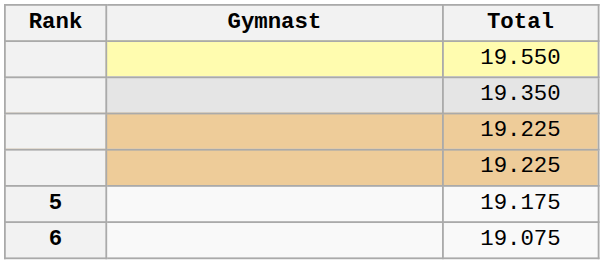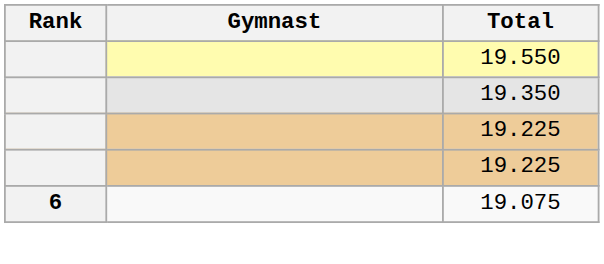 <table class="wikitable sortable" style="text-align:center; font-size:95%">
 <tr>
 <th scope="col" style="width:50px;">Rank</th>
 <th scope="col" style="width:180px;">Gymnast</th>
 <th scope="col" style="width:80px;">Total</th>
 </tr>
 <tr style="background:#fffcaf;">
 <th scope=row style="text-align:center"></th>
 <td style="text-align:left;"></td>
 <td>19.550</td>
 </tr>
 <tr style="background:#e5e5e5;">
 <th scope=row style="text-align:center"></th>
 <td style="text-align:left;"></td>
 <td>19.350</td>
 </tr>
 <tr style="background:#ec9;">
 <th scope=row style="text-align:center"></th>
 <td style="text-align:left;"></td>
 <td>19.225</td>
 </tr>
 <tr style="background:#ec9;">
 <th scope=row style="text-align:center"></th>
 <td style="text-align:left;"></td>
 <td>19.225</td>
 </tr>
 <tr>
-<th scope=row style="text-align:center">5</th>
-<td style="text-align:left;"></td>
-<td>19.175</td>
-</tr>
-<tr>
 <th scope=row style="text-align:center">6</th>
 <td style="text-align:left;"></td>
 <td>19.075</td>
 </tr>
 </table>
